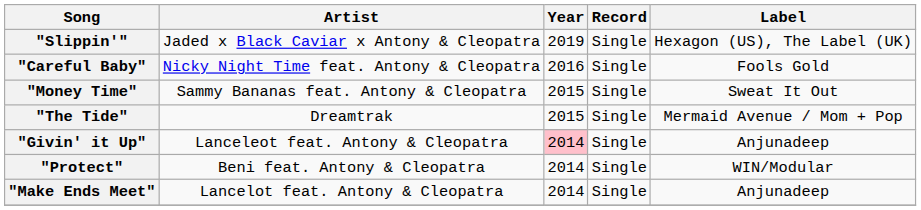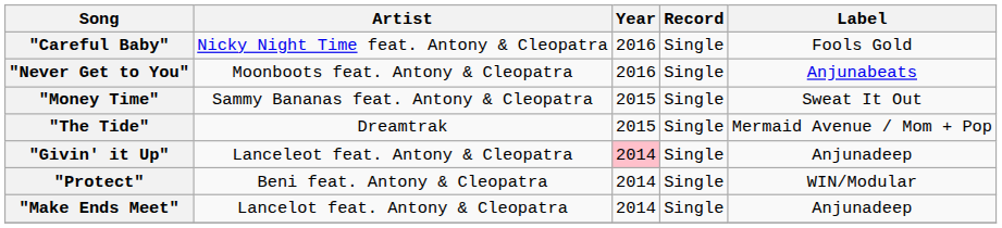 <table class="wikitable plainrowheaders" style="text-align:center;">
 <tr>
 <th scope="col">Song</th>
 <th scope="col">Artist</th>
 <th scope="col">Year</th>
 <th scope="col">Record</th>
 <th scope="col">Label</th>
 </tr>
 <tr>
-<th scope="row">"Slippin'"</th>
-<td>Jaded x <a href='#'>Black Caviar</a> x Antony & Cleopatra</td>
-<td>2019</td>
-<td>Single</td>
-<td>Hexagon (US), The Label (UK)</td>
-</tr>
-<tr>
 <th scope="row">"Careful Baby"</th>
 <td><a href='#'>Nicky Night Time</a> feat. Antony & Cleopatra</td>
 <td>2016</td>
 <td>Single</td>
 <td>Fools Gold</td>
+</tr>
+<tr>
+<th scope="row">"Never Get to You"</th>
+<td>Moonboots feat. Antony & Cleopatra</td>
+<td>2016</td>
+<td>Single</td>
+<td><a href='#'>Anjunabeats</a></td>
 </tr>
 <tr>
 <th scope="row">"Money Time"</th>
 <td>Sammy Bananas feat. Antony & Cleopatra</td>
 <td>2015</td>
 <td>Single</td>
 <td>Sweat It Out</td>
 </tr>
 <tr>
 <th scope="row">"The Tide"</th>
 <td>Dreamtrak</td>
 <td>2015</td>
 <td>Single</td>
 <td>Mermaid Avenue / Mom + Pop</td>
 </tr>
 <tr>
 <th scope="row">"Givin' it Up"</th>
 <td>Lanceleot feat. Antony & Cleopatra</td>
 <td style="background: pink;">2014</td>
 <td>Single</td>
 <td>Anjunadeep</td>
 </tr>
 <tr>
 <th scope="row">"Protect"</th>
 <td>Beni feat. Antony & Cleopatra</td>
 <td>2014</td>
 <td>Single</td>
 <td>WIN/Modular</td>
 </tr>
 <tr>
 <th scope="row">"Make Ends Meet"</th>
 <td>Lancelot feat. Antony & Cleopatra</td>
 <td>2014</td>
 <td>Single</td>
 <td>Anjunadeep</td>
 </tr>
 <tr>
 </tr>
 </table>
